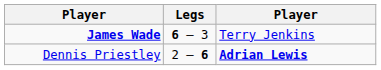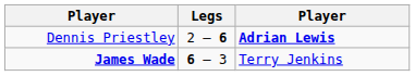 <table class=wikitable style="text-align:center">
 <tr>
 <th width=163>Player</th>
 <th width=50>Legs</th>
 <th width=163>Player</th>
 </tr>
 <tr align=left>
+<td align=right><a href='#'>Dennis Priestley</a> </td>
+<td align=center>2 – <strong>6</strong></td>
+<td> <strong><a href='#'>Adrian Lewis</a></strong></td>
+</tr>
+<tr align=left>
 <td align=right><strong><a href='#'>James Wade</a></strong> </td>
 <td align=center><strong>6</strong> – 3</td>
 <td> <a href='#'>Terry Jenkins</a></td>
 </tr>
-<tr align=left>
-<td align=right><a href='#'>Dennis Priestley</a> </td>
-<td align=center>2 – <strong>6</strong></td>
-<td> <strong><a href='#'>Adrian Lewis</a></strong></td>
-</tr>
 </table>
